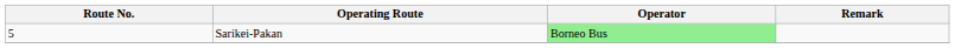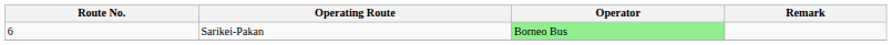 <table class="wikitable"  style="width:100%; margin:auto;">
 <tr>
 <th>Route No.</th>
 <th>Operating Route</th>
 <th>Operator</th>
 <th>Remark</th>
 </tr>
 <tr>
-<td>5</td>
+<td>6</td>
 <td>Sarikei-Pakan</td>
 <td style="background: lightgreen;">Borneo Bus</td>
 <td></td>
 </tr>
 <tr>
 </tr>
 </table>
